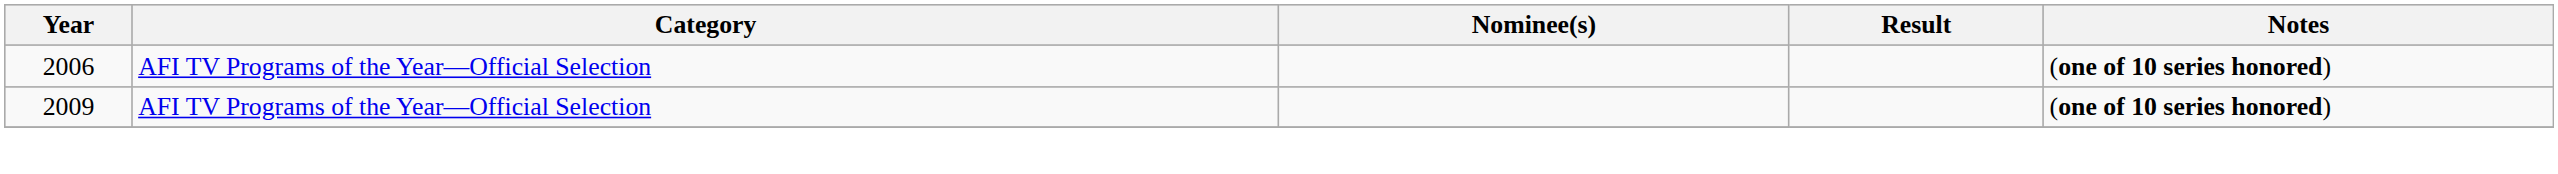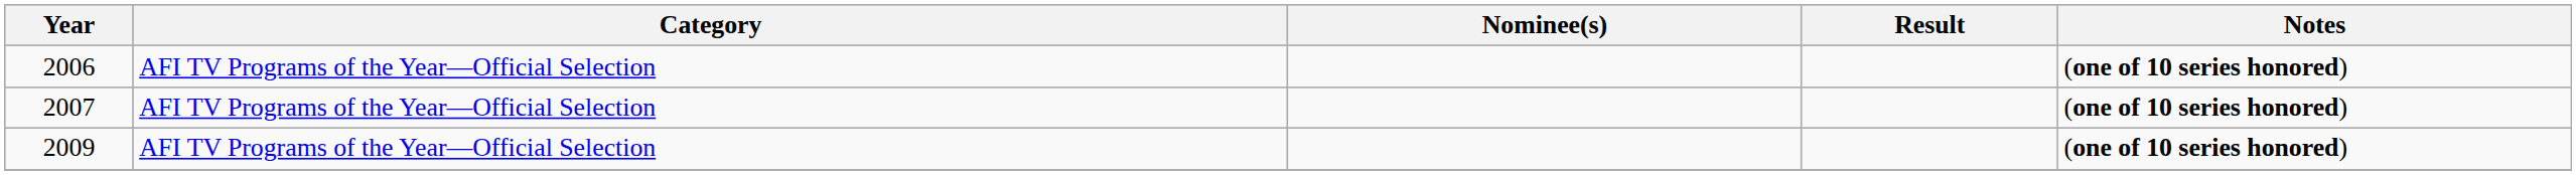 <table class="wikitable" width="100%" cellpadding="5">
 <tr>
 <th width="5%">Year</th>
 <th width="45%">Category</th>
 <th width="20%">Nominee(s)</th>
 <th width="10%">Result</th>
 <th width="20%">Notes</th>
 </tr>
 <tr>
 <td style="text-align:center;">2006</td>
 <td><a href='#'>AFI TV Programs of the Year—Official Selection</a></td>
 <td></td>
 <td></td>
 <td>(<strong>one of 10 series honored</strong>)</td>
 </tr>
 <tr>
+<td style="text-align:center;">2007</td>
+<td><a href='#'>AFI TV Programs of the Year—Official Selection</a></td>
+<td></td>
+<td></td>
+<td>(<strong>one of 10 series honored</strong>)</td>
+</tr>
+<tr>
 <td style="text-align:center;">2009</td>
 <td><a href='#'>AFI TV Programs of the Year—Official Selection</a></td>
 <td></td>
 <td></td>
 <td>(<strong>one of 10 series honored</strong>)</td>
 </tr>
 <tr>
 </tr>
 </table>
